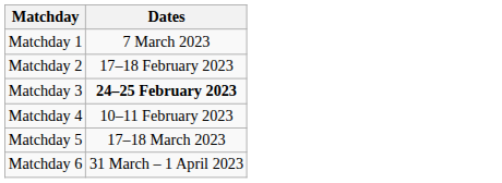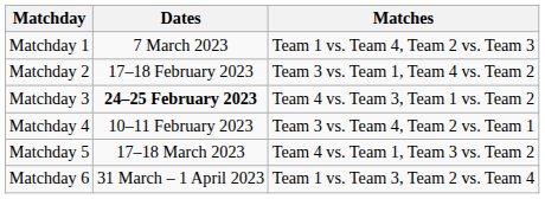 <table class="wikitable" style="text-align:center">
 <tr>
 <th>Matchday</th>
 <th>Dates</th>
+<th>Matches</th>
 </tr>
 <tr>
 <td>Matchday 1</td>
 <td>7 March 2023</td>
+<td>Team 1 vs. Team 4, Team 2 vs. Team 3</td>
 </tr>
 <tr>
 <td>Matchday 2</td>
 <td>17–18 February 2023</td>
+<td>Team 3 vs. Team 1, Team 4 vs. Team 2</td>
 </tr>
 <tr>
 <td>Matchday 3</td>
 <td><strong>24–25 February 2023</strong></td>
+<td>Team 4 vs. Team 3, Team 1 vs. Team 2</td>
 </tr>
 <tr>
 <td>Matchday 4</td>
 <td>10–11 February 2023</td>
+<td>Team 3 vs. Team 4, Team 2 vs. Team 1</td>
 </tr>
 <tr>
 <td>Matchday 5</td>
 <td>17–18 March 2023</td>
+<td>Team 4 vs. Team 1, Team 3 vs. Team 2</td>
 </tr>
 <tr>
 <td>Matchday 6</td>
 <td>31 March – 1 April 2023</td>
+<td>Team 1 vs. Team 3, Team 2 vs. Team 4</td>
 </tr>
 </table>
